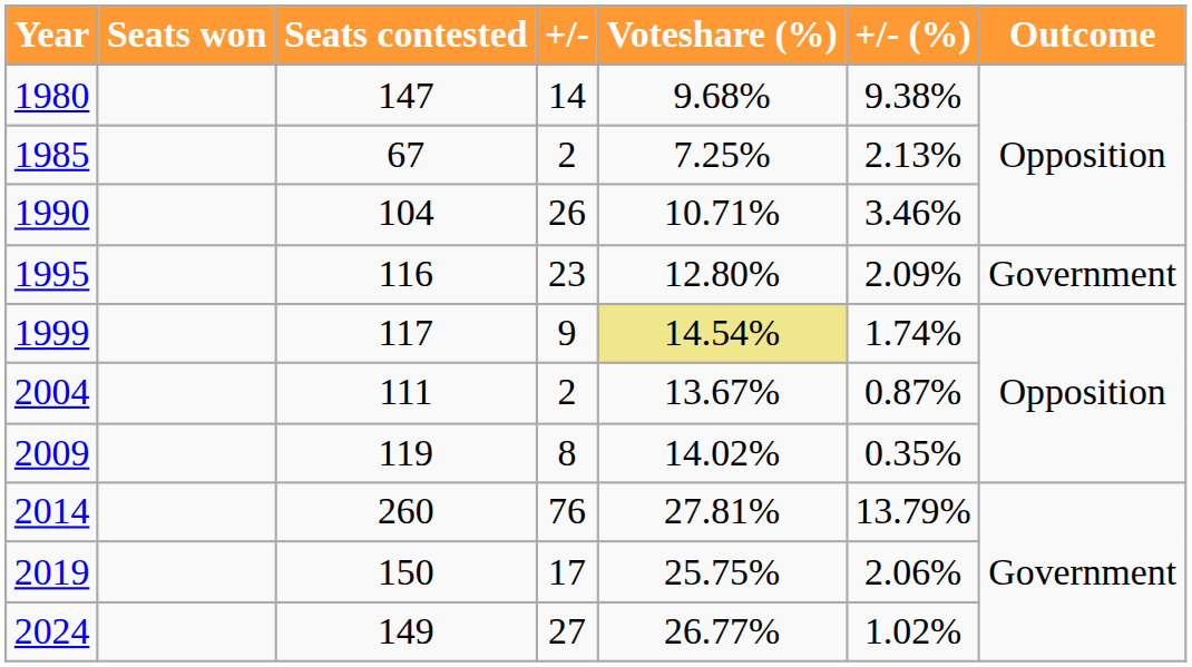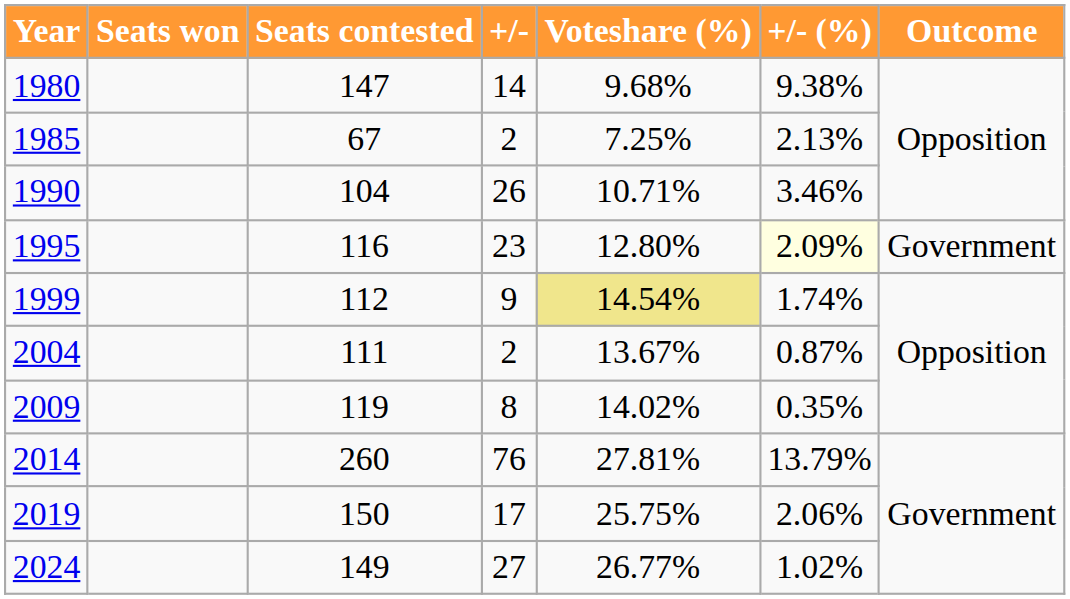 <table class="wikitable sortable">
 <tr>
 <th style="background-color:#FF9933; color:white">Year</th>
 <th style="background-color:#FF9933; color:white">Seats won</th>
 <th style="background-color:#FF9933; color:white">Seats contested</th>
 <th style="background-color:#FF9933; color:white">+/-</th>
 <th style="background-color:#FF9933; color:white">Voteshare (%)</th>
 <th style="background-color:#FF9933; color:white">+/- (%)</th>
 <th style="background-color:#FF9933; color:white">Outcome</th>
 </tr>
 <tr style="text-align:center;">
 <td><a href='#'>1980</a></td>
 <td></td>
 <td>147</td>
 <td> 14</td>
 <td>9.68%</td>
 <td> 9.38%</td>
 <td rowspan="3">Opposition</td>
 </tr>
 <tr style="text-align:center;">
 <td><a href='#'>1985</a></td>
 <td></td>
 <td>67</td>
 <td> 2</td>
 <td>7.25%</td>
 <td> 2.13%</td>
 </tr>
 <tr style="text-align:center;">
 <td><a href='#'>1990</a></td>
 <td></td>
 <td>104</td>
 <td> 26</td>
 <td>10.71%</td>
 <td> 3.46%</td>
 </tr>
 <tr style="text-align:center;">
 <td><a href='#'>1995</a></td>
 <td></td>
 <td>116</td>
 <td> 23</td>
 <td>12.80%</td>
-<td> 2.09%</td>
+<td style="background: lightyellow;"> 2.09%</td>
 <td>Government</td>
 </tr>
 <tr style="text-align:center;">
 <td><a href='#'>1999</a></td>
 <td></td>
-<td>117</td>
+<td>112</td>
 <td> 9</td>
 <td style="background: khaki;">14.54%</td>
 <td> 1.74%</td>
 <td rowspan="3">Opposition</td>
 </tr>
 <tr style="text-align:center;">
 <td><a href='#'>2004</a></td>
 <td></td>
 <td>111</td>
 <td> 2</td>
 <td>13.67%</td>
 <td> 0.87%</td>
 </tr>
 <tr style="text-align:center;">
 <td><a href='#'>2009</a></td>
 <td></td>
 <td>119</td>
 <td> 8</td>
 <td>14.02%</td>
 <td> 0.35%</td>
 </tr>
 <tr style="text-align:center;">
 <td><a href='#'>2014</a></td>
 <td></td>
 <td>260</td>
 <td> 76</td>
 <td>27.81%</td>
 <td> 13.79%</td>
 <td rowspan="3">Government</td>
 </tr>
 <tr style="text-align:center;">
 <td><a href='#'>2019</a></td>
 <td></td>
 <td>150</td>
 <td> 17</td>
 <td>25.75%</td>
 <td> 2.06%</td>
 </tr>
 <tr style="text-align:center;">
 <td><a href='#'>2024</a></td>
 <td></td>
 <td>149</td>
 <td> 27</td>
 <td>26.77%</td>
 <td> 1.02%</td>
 </tr>
 </table>
